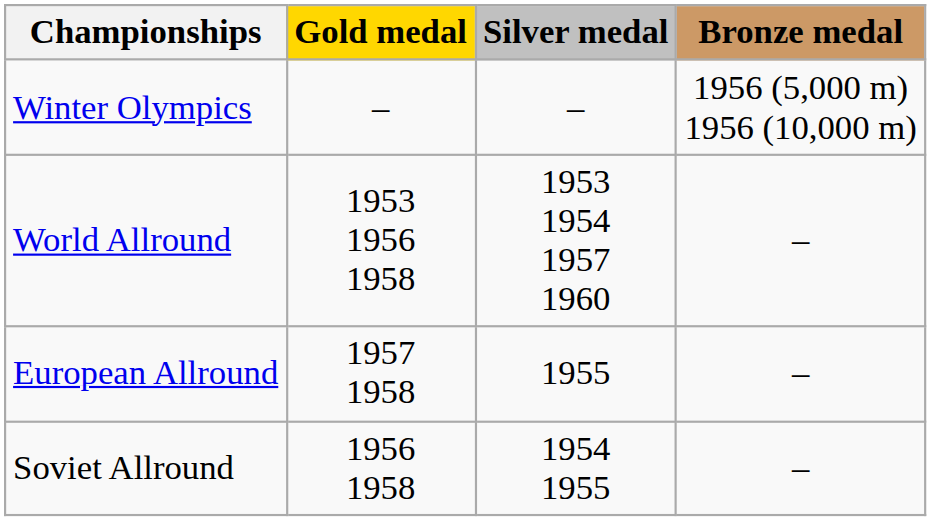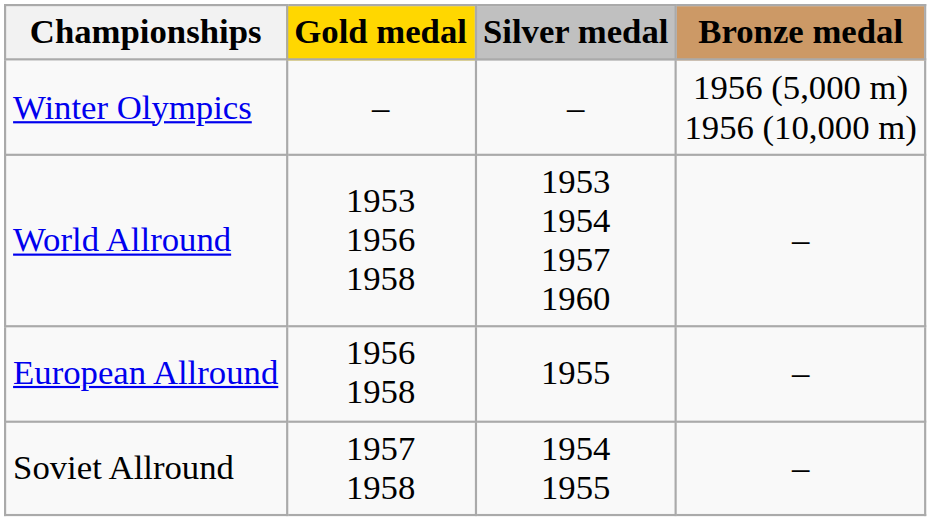 <table class="wikitable">
 <tr>
 <th>Championships</th>
 <td align=center bgcolor=gold><strong>Gold medal</strong></td>
 <td align=center bgcolor=silver><strong>Silver medal</strong></td>
 <td align=center bgcolor=cc9966><strong>Bronze medal</strong></td>
 </tr>
 <tr align="center">
 <td align="left"><a href='#'>Winter Olympics</a></td>
 <td>–</td>
 <td>–</td>
 <td>1956 (5,000 m) <br> 1956 (10,000 m)</td>
 </tr>
 <tr align="center">
 <td align="left"><a href='#'>World Allround</a></td>
 <td>1953 <br> 1956 <br> 1958</td>
 <td>1953 <br> 1954 <br> 1957 <br> 1960</td>
 <td>–</td>
 </tr>
 <tr align="center">
 <td align="left"><a href='#'>European Allround</a></td>
-<td>1957 <br> 1958</td>
+<td>1956 <br> 1958</td>
 <td>1955</td>
 <td>–</td>
 </tr>
 <tr align="center">
 <td align="left">Soviet Allround</td>
-<td>1956 <br> 1958</td>
+<td>1957 <br> 1958</td>
 <td>1954 <br> 1955</td>
 <td>–</td>
 </tr>
 </table>
